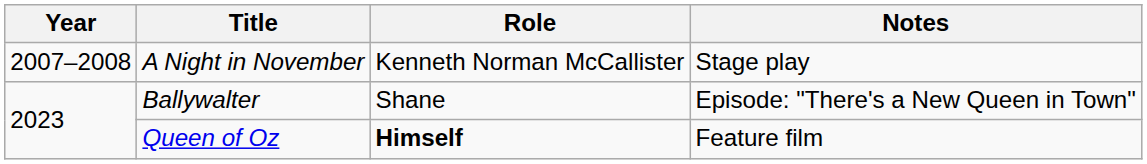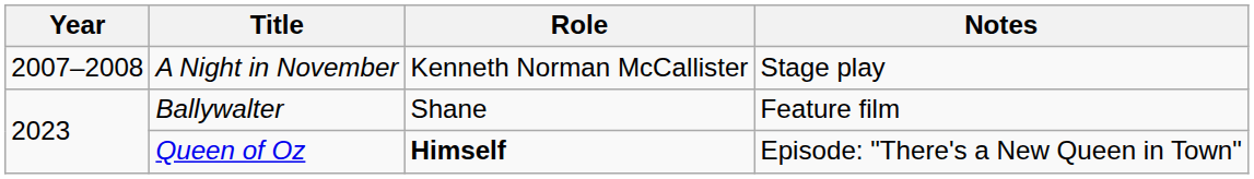 <table class="wikitable plainrowheaders sortable">
 <tr>
 <th scope="col">Year</th>
 <th scope="col">Title</th>
 <th scope="col">Role</th>
 <th class="unsortable" scope="col">Notes</th>
 </tr>
 <tr>
 <td>2007–2008</td>
 <td><em>A Night in November</em></td>
 <td>Kenneth Norman McCallister</td>
 <td>Stage play</td>
 </tr>
 <tr>
 <td rowspan="2" scope="row">2023</td>
 <td><em>Ballywalter</em></td>
 <td>Shane</td>
-<td>Episode: "There's a New Queen in Town"</td>
+<td>Feature film</td>
 </tr>
 <tr>
 <td><em><a href='#'>Queen of Oz</a></em></td>
 <td><strong>Himself</strong></td>
-<td>Feature film</td>
+<td>Episode: "There's a New Queen in Town"</td>
 </tr>
 </table>
